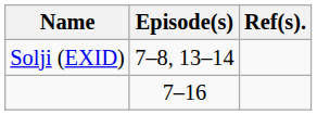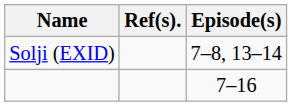 <table class="wikitable" style="text-align:center;">
 <tr>
 <th>Name</th>
+<th>Ref(s).</th>
 <th>Episode(s)</th>
-<th>Ref(s).</th>
 </tr>
 <tr>
 <td><a href='#'>Solji</a> (<a href='#'>EXID</a>)</td>
+<td></td>
 <td>7–8, 13–14</td>
-<td></td>
 </tr>
 <tr>
 <td></td>
+<td></td>
 <td>7–16</td>
-<td></td>
 </tr>
 </table>
